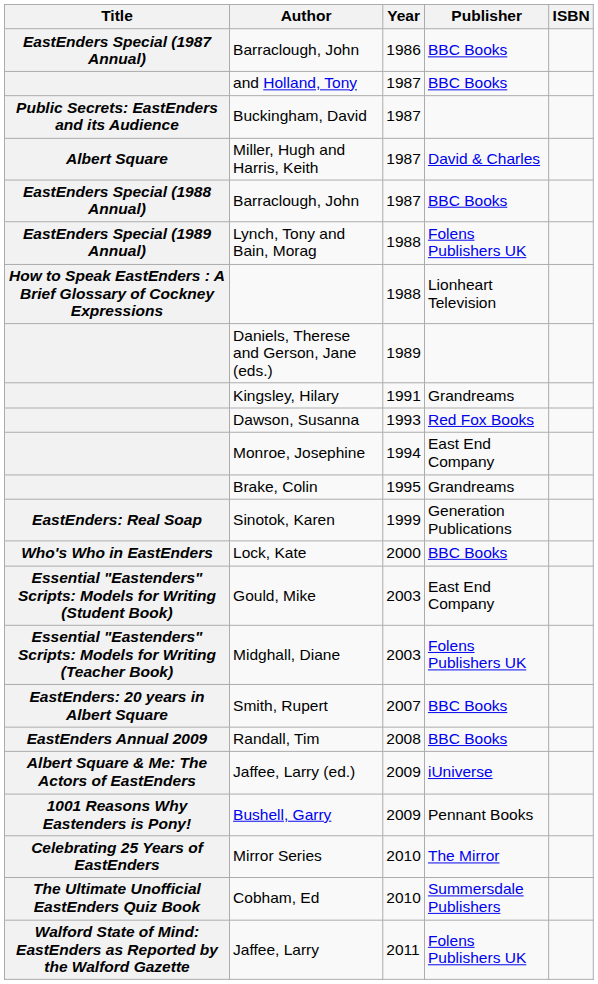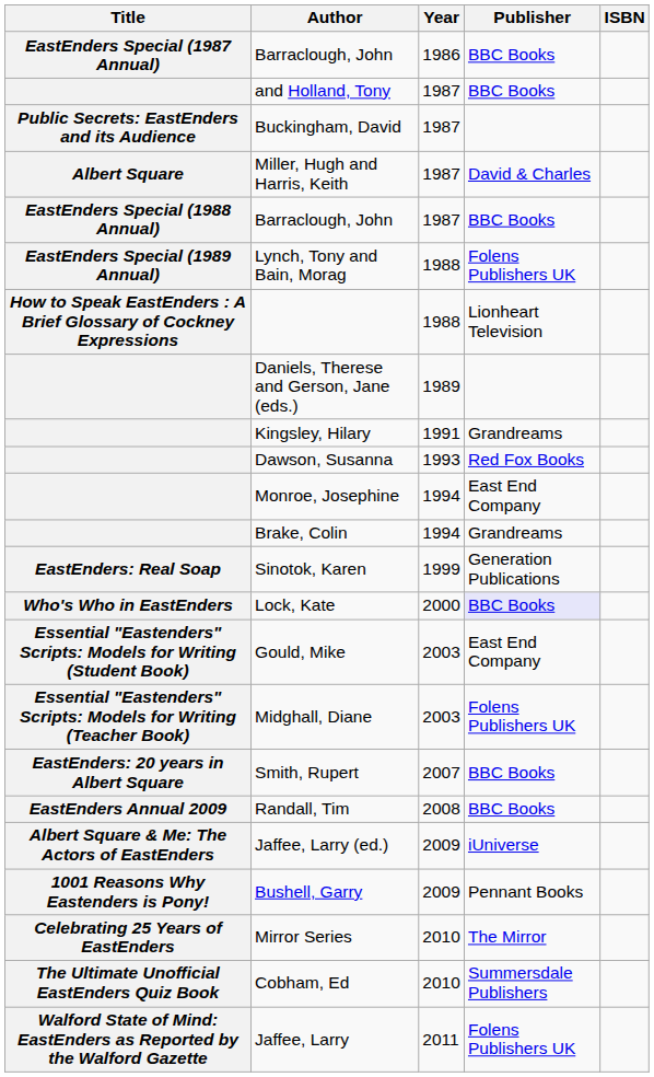 <table class="wikitable sortable plainrowheaders">
 <tr>
 <th scope="col">Title</th>
 <th scope="col">Author</th>
 <th scope="col">Year</th>
 <th scope="col">Publisher</th>
 <th scope="col">ISBN</th>
 </tr>
 <tr>
 <th scope="row"><em>EastEnders Special (1987 Annual)</em></th>
 <td>Barraclough, John</td>
 <td>1986</td>
 <td><a href='#'>BBC Books</a></td>
 <td></td>
 </tr>
 <tr>
 <th scope="row"><em></em></th>
 <td> and <a href='#'>Holland, Tony</a></td>
 <td>1987</td>
 <td><a href='#'>BBC Books</a></td>
 <td></td>
 </tr>
 <tr>
 <th scope="row"><em>Public Secrets: EastEnders and its Audience</em></th>
 <td>Buckingham, David</td>
 <td>1987</td>
 <td></td>
 <td></td>
 </tr>
 <tr>
 <th scope="row"><em>Albert Square</em></th>
 <td>Miller, Hugh and Harris, Keith</td>
 <td>1987</td>
 <td><a href='#'>David & Charles</a></td>
 <td></td>
 </tr>
 <tr>
 <th scope="row"><em>EastEnders Special (1988 Annual)</em></th>
 <td>Barraclough, John</td>
 <td>1987</td>
 <td><a href='#'>BBC Books</a></td>
 <td></td>
 </tr>
 <tr>
 <th scope="row"><em>EastEnders Special (1989 Annual)</em></th>
 <td>Lynch, Tony and Bain, Morag</td>
 <td>1988</td>
 <td><a href='#'>Folens Publishers UK</a></td>
 <td></td>
 </tr>
 <tr>
 <th scope="row"><em>How to Speak EastEnders : A Brief Glossary of Cockney Expressions</em></th>
 <td></td>
 <td>1988</td>
 <td>Lionheart Television</td>
 <td></td>
 </tr>
 <tr>
 <th scope="row"><em></em></th>
 <td>Daniels, Therese and Gerson, Jane (eds.)</td>
 <td>1989</td>
 <td></td>
 <td></td>
 </tr>
 <tr>
 <th scope="row"><em></em></th>
 <td>Kingsley, Hilary</td>
 <td>1991</td>
 <td>Grandreams</td>
 <td></td>
 </tr>
 <tr>
 <th scope="row"><em></em></th>
 <td>Dawson, Susanna</td>
 <td>1993</td>
 <td><a href='#'>Red Fox Books</a></td>
 <td></td>
 </tr>
 <tr>
 <th scope="row"><em></em></th>
 <td>Monroe, Josephine</td>
 <td>1994</td>
 <td>East End Company</td>
 <td></td>
 </tr>
 <tr>
 <th scope="row"><em></em> </th>
 <td>Brake, Colin</td>
-<td>1995</td>
+<td>1994</td>
 <td>Grandreams</td>
 <td></td>
 </tr>
 <tr>
 <th scope="row"><em>EastEnders: Real Soap</em></th>
 <td>Sinotok, Karen</td>
 <td>1999</td>
 <td>Generation Publications</td>
 <td></td>
 </tr>
 <tr>
 <th scope="row"><em>Who's Who in EastEnders</em></th>
 <td>Lock, Kate</td>
 <td>2000</td>
-<td><a href='#'>BBC Books</a></td>
+<td style="background: lavender;"><a href='#'>BBC Books</a></td>
 <td></td>
 </tr>
 <tr>
 <th scope="row"><em>Essential "Eastenders" Scripts: Models for Writing (Student Book)</em></th>
 <td>Gould, Mike</td>
 <td>2003</td>
 <td>East End Company</td>
 <td></td>
 </tr>
 <tr>
 <th scope="row"><em>Essential "Eastenders" Scripts: Models for Writing (Teacher Book)</em></th>
 <td>Midghall, Diane</td>
 <td>2003</td>
 <td><a href='#'>Folens Publishers UK</a></td>
 <td></td>
 </tr>
 <tr>
 <th scope="row"><em>EastEnders: 20 years in Albert Square</em></th>
 <td>Smith, Rupert</td>
 <td>2007</td>
 <td><a href='#'>BBC Books</a></td>
 <td></td>
 </tr>
 <tr>
 <th scope="row"><em>EastEnders Annual 2009</em></th>
 <td>Randall, Tim</td>
 <td>2008</td>
 <td><a href='#'>BBC Books</a></td>
 <td></td>
 </tr>
 <tr>
 <th scope="row"><em>Albert Square & Me: The Actors of EastEnders</em></th>
 <td>Jaffee, Larry (ed.)</td>
 <td>2009</td>
 <td><a href='#'>iUniverse</a></td>
 <td></td>
 </tr>
 <tr>
 <th scope="row"><em>1001 Reasons Why Eastenders is Pony!</em></th>
 <td><a href='#'>Bushell, Garry</a></td>
 <td>2009</td>
 <td>Pennant Books</td>
 <td></td>
 </tr>
 <tr>
 <th scope="row"><em>Celebrating 25 Years of EastEnders</em></th>
 <td>Mirror Series</td>
 <td>2010</td>
 <td><a href='#'>The Mirror</a></td>
 <td></td>
 </tr>
 <tr>
 <th scope="row"><em>The Ultimate Unofficial EastEnders Quiz Book</em></th>
 <td>Cobham, Ed</td>
 <td>2010</td>
 <td><a href='#'>Summersdale Publishers</a></td>
 <td></td>
 </tr>
 <tr>
 <th scope="row"><em>Walford State of Mind: EastEnders as Reported by the Walford Gazette</em></th>
 <td>Jaffee, Larry</td>
 <td>2011</td>
 <td><a href='#'>Folens Publishers UK</a></td>
 <td></td>
 </tr>
 </table>
